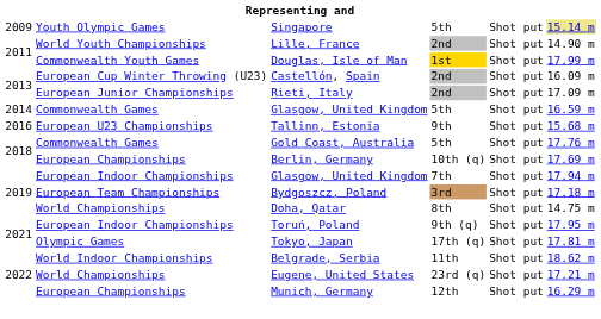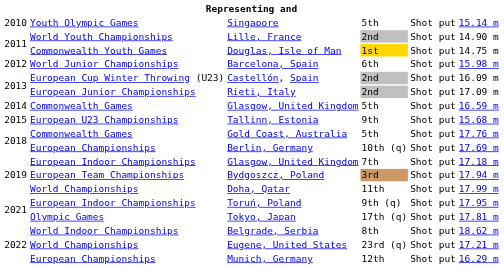 <table>
 <tr>
 <th colspan="6">Representing  and </th>
 </tr>
 <tr>
-<td>2009</td>
+<td>2010</td>
 <td><a href='#'>Youth Olympic Games</a></td>
 <td><a href='#'>Singapore</a></td>
 <td>5th</td>
 <td>Shot put</td>
-<td style="background: khaki;"><a href='#'>15.14 m</a></td>
+<td><a href='#'>15.14 m</a></td>
 </tr>
 <tr>
 <td rowspan=2>2011</td>
 <td><a href='#'>World Youth Championships</a></td>
 <td><a href='#'>Lille, France</a></td>
 <td bgcolor=silver>2nd</td>
 <td>Shot put</td>
 <td>14.90 m</td>
 </tr>
 <tr>
 <td><a href='#'>Commonwealth Youth Games</a></td>
 <td><a href='#'>Douglas, Isle of Man</a></td>
 <td bgcolor=gold>1st</td>
 <td>Shot put</td>
-<td><a href='#'>17.99 m</a></td>
+<td>14.75 m</td>
+</tr>
+<tr>
+<td>2012</td>
+<td><a href='#'>World Junior Championships</a></td>
+<td><a href='#'>Barcelona, Spain</a></td>
+<td>6th</td>
+<td>Shot put</td>
+<td><a href='#'>15.98 m</a></td>
 </tr>
 <tr>
 <td rowspan=2>2013</td>
 <td><a href='#'>European Cup Winter Throwing</a> (U23)</td>
 <td><a href='#'>Castellón</a>, <a href='#'>Spain</a></td>
 <td bgcolor=silver>2nd</td>
 <td>Shot put</td>
 <td>16.09 m</td>
 </tr>
 <tr>
 <td><a href='#'>European Junior Championships</a></td>
 <td><a href='#'>Rieti, Italy</a></td>
 <td bgcolor=silver>2nd</td>
 <td>Shot put</td>
 <td>17.09 m</td>
 </tr>
 <tr>
 <td>2014</td>
 <td><a href='#'>Commonwealth Games</a></td>
 <td><a href='#'>Glasgow, United Kingdom</a></td>
 <td>5th</td>
 <td>Shot put</td>
 <td><a href='#'>16.59 m</a></td>
 </tr>
 <tr>
-<td>2016</td>
+<td>2015</td>
 <td><a href='#'>European U23 Championships</a></td>
 <td><a href='#'>Tallinn, Estonia</a></td>
 <td>9th</td>
 <td>Shot put</td>
 <td><a href='#'>15.68 m</a></td>
 </tr>
 <tr>
 <td rowspan=2>2018</td>
 <td><a href='#'>Commonwealth Games</a></td>
 <td><a href='#'>Gold Coast, Australia</a></td>
 <td>5th</td>
 <td>Shot put</td>
 <td><a href='#'>17.76 m</a></td>
 </tr>
 <tr>
 <td><a href='#'>European Championships</a></td>
 <td><a href='#'>Berlin, Germany</a></td>
 <td>10th (q)</td>
 <td>Shot put</td>
 <td><a href='#'>17.69 m</a></td>
 </tr>
 <tr>
 <td rowspan=3>2019</td>
 <td><a href='#'>European Indoor Championships</a></td>
 <td><a href='#'>Glasgow, United Kingdom</a></td>
 <td>7th</td>
 <td>Shot put</td>
-<td><a href='#'>17.94 m</a></td>
+<td><a href='#'>17.18 m</a></td>
 </tr>
 <tr>
 <td><a href='#'>European Team Championships</a></td>
 <td><a href='#'>Bydgoszcz, Poland</a></td>
 <td bgcolor=cc9966>3rd</td>
 <td>Shot put</td>
-<td><a href='#'>17.18 m</a></td>
+<td><a href='#'>17.94 m</a></td>
 </tr>
 <tr>
 <td><a href='#'>World Championships</a></td>
 <td><a href='#'>Doha, Qatar</a></td>
-<td>8th</td>
+<td>11th</td>
 <td>Shot put</td>
-<td>14.75 m</td>
+<td><a href='#'>17.99 m</a></td>
 </tr>
 <tr>
 <td rowspan=2>2021</td>
 <td><a href='#'>European Indoor Championships</a></td>
 <td><a href='#'>Toruń, Poland</a></td>
 <td>9th (q)</td>
 <td>Shot put</td>
 <td><a href='#'>17.95 m</a></td>
 </tr>
 <tr>
 <td><a href='#'>Olympic Games</a></td>
 <td><a href='#'>Tokyo, Japan</a></td>
 <td>17th (q)</td>
 <td>Shot put</td>
 <td><a href='#'>17.81 m</a></td>
 </tr>
 <tr>
 <td rowspan=3>2022</td>
 <td><a href='#'>World Indoor Championships</a></td>
 <td><a href='#'>Belgrade, Serbia</a></td>
-<td>11th</td>
+<td>8th</td>
 <td>Shot put</td>
 <td><a href='#'>18.62 m</a></td>
 </tr>
 <tr>
 <td><a href='#'>World Championships</a></td>
 <td><a href='#'>Eugene, United States</a></td>
 <td>23rd (q)</td>
 <td>Shot put</td>
 <td><a href='#'>17.21 m</a></td>
 </tr>
 <tr>
 <td><a href='#'>European Championships</a></td>
 <td><a href='#'>Munich, Germany</a></td>
 <td>12th</td>
 <td>Shot put</td>
 <td><a href='#'>16.29 m</a></td>
 </tr>
 </table>
